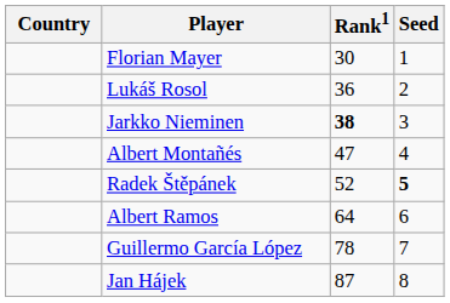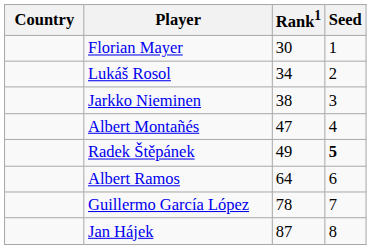 <table class="sortable wikitable">
 <tr>
 <th width="70">Country</th>
 <th width="175">Player</th>
 <th>Rank<sup>1</sup></th>
 <th>Seed</th>
 </tr>
 <tr>
 <td></td>
 <td><a href='#'>Florian Mayer</a></td>
 <td>30</td>
 <td>1</td>
 </tr>
 <tr>
 <td></td>
 <td><a href='#'>Lukáš Rosol</a></td>
-<td>36</td>
+<td>34</td>
 <td>2</td>
 </tr>
 <tr>
 <td></td>
 <td><a href='#'>Jarkko Nieminen</a></td>
-<td><strong>38</strong></td>
+<td>38</td>
 <td>3</td>
 </tr>
 <tr>
 <td></td>
 <td><a href='#'>Albert Montañés</a></td>
 <td>47</td>
 <td>4</td>
 </tr>
 <tr>
 <td></td>
 <td><a href='#'>Radek Štěpánek</a></td>
-<td>52</td>
+<td>49</td>
 <td><strong>5</strong></td>
 </tr>
 <tr>
 <td></td>
 <td><a href='#'>Albert Ramos</a></td>
 <td>64</td>
 <td>6</td>
 </tr>
 <tr>
 <td></td>
 <td><a href='#'>Guillermo García López</a></td>
 <td>78</td>
 <td>7</td>
 </tr>
 <tr>
 <td></td>
 <td><a href='#'>Jan Hájek</a></td>
 <td>87</td>
 <td>8</td>
 </tr>
 </table>
